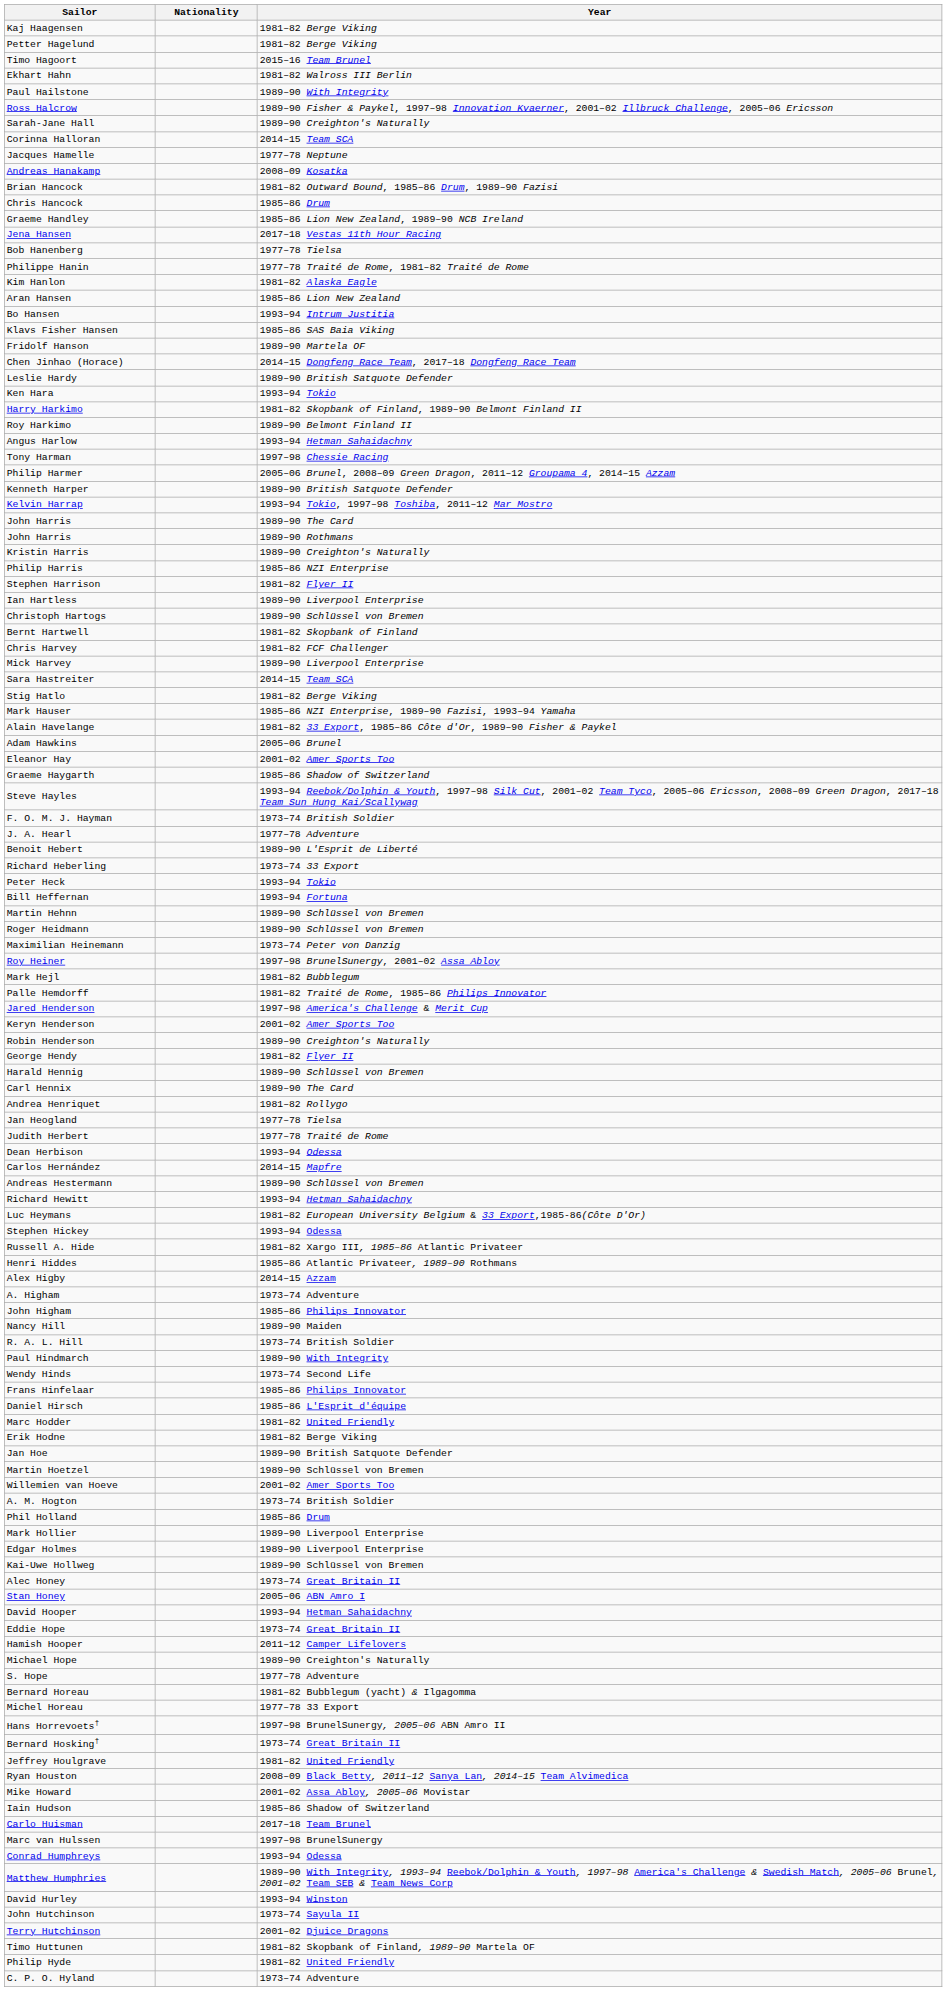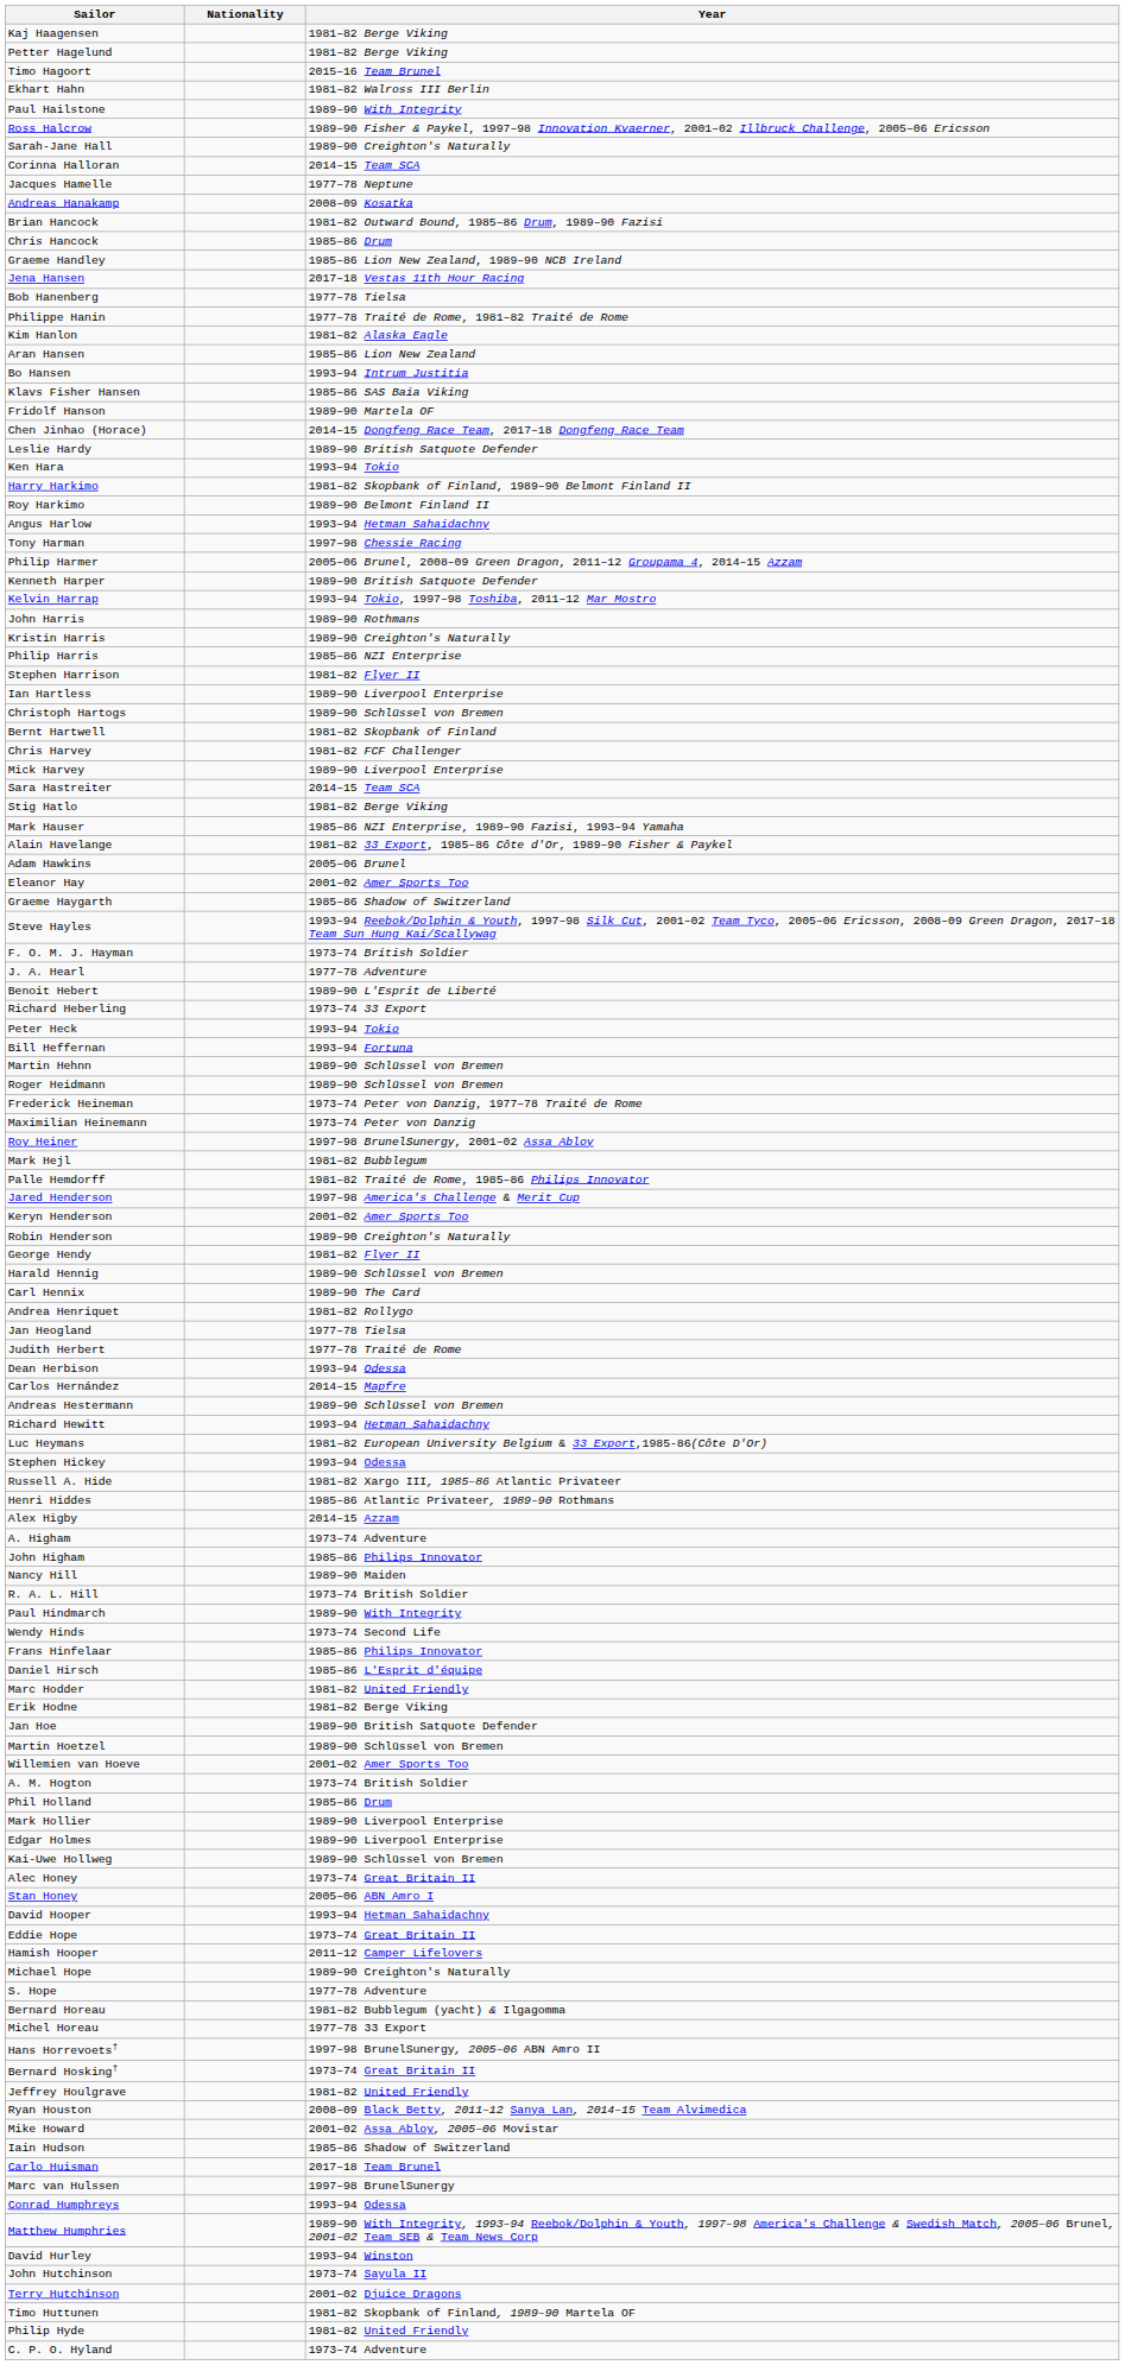 <table class=wikitable>
 <tr>
 <th style="width:15em">Sailor</th>
 <th style="width:10em">Nationality</th>
 <th>Year</th>
 </tr>
 <tr>
 <td>Kaj Haagensen</td>
 <td></td>
 <td>1981–82 <em>Berge Viking</em></td>
 </tr>
 <tr>
 <td>Petter Hagelund</td>
 <td></td>
 <td>1981–82 <em>Berge Viking</em></td>
 </tr>
 <tr>
 <td>Timo Hagoort</td>
 <td></td>
 <td>2015–16 <em><a href='#'>Team Brunel</a></em></td>
 </tr>
 <tr>
 <td>Ekhart Hahn</td>
 <td></td>
 <td>1981–82 <em>Walross III Berlin</em></td>
 </tr>
 <tr>
 <td>Paul Hailstone</td>
 <td></td>
 <td>1989–90 <em><a href='#'>With Integrity</a></em></td>
 </tr>
 <tr>
 <td><a href='#'>Ross Halcrow</a></td>
 <td></td>
 <td>1989–90 <em>Fisher & Paykel</em>, 1997–98 <em><a href='#'>Innovation Kvaerner</a></em>, 2001–02 <em><a href='#'>Illbruck Challenge</a></em>, 2005–06 <em>Ericsson</em></td>
 </tr>
 <tr>
 <td>Sarah-Jane Hall</td>
 <td></td>
 <td>1989–90 <em>Creighton's Naturally</em></td>
 </tr>
 <tr>
 <td>Corinna Halloran</td>
 <td></td>
 <td>2014–15 <em><a href='#'>Team SCA</a></em></td>
 </tr>
 <tr>
 <td>Jacques Hamelle</td>
 <td></td>
 <td>1977–78 <em>Neptune</em></td>
 </tr>
 <tr>
 <td><a href='#'>Andreas Hanakamp</a></td>
 <td></td>
 <td>2008–09 <em><a href='#'>Kosatka</a></em></td>
 </tr>
 <tr>
 <td>Brian Hancock</td>
 <td></td>
 <td>1981–82 <em>Outward Bound</em>, 1985–86 <em><a href='#'>Drum</a></em>, 1989–90 <em>Fazisi</em></td>
 </tr>
 <tr>
 <td>Chris Hancock</td>
 <td></td>
 <td>1985–86 <em><a href='#'>Drum</a></em></td>
 </tr>
 <tr>
 <td>Graeme Handley</td>
 <td></td>
 <td>1985–86 <em>Lion New Zealand</em>, 1989–90 <em>NCB Ireland</em></td>
 </tr>
 <tr>
 <td><a href='#'>Jena Hansen</a></td>
 <td></td>
 <td>2017–18 <em><a href='#'>Vestas 11th Hour Racing</a></em></td>
 </tr>
 <tr>
 <td>Bob Hanenberg</td>
 <td></td>
 <td>1977–78 <em>Tielsa</em></td>
 </tr>
 <tr>
 <td>Philippe Hanin</td>
 <td></td>
 <td>1977–78 <em>Traité de Rome</em>, 1981–82 <em>Traité de Rome</em></td>
 </tr>
 <tr>
 <td>Kim Hanlon</td>
 <td></td>
 <td>1981–82 <em><a href='#'>Alaska Eagle</a></em></td>
 </tr>
 <tr>
 <td>Aran Hansen</td>
 <td></td>
 <td>1985–86 <em>Lion New Zealand</em></td>
 </tr>
 <tr>
 <td>Bo Hansen</td>
 <td></td>
 <td>1993–94 <em><a href='#'>Intrum Justitia</a></em></td>
 </tr>
 <tr>
 <td>Klavs Fisher Hansen</td>
 <td></td>
 <td>1985–86 <em>SAS Baia Viking</em></td>
 </tr>
 <tr>
 <td>Fridolf Hanson</td>
 <td></td>
 <td>1989–90 <em>Martela OF</em></td>
 </tr>
 <tr>
 <td>Chen Jinhao (Horace)</td>
 <td></td>
 <td>2014–15 <em><a href='#'>Dongfeng Race Team</a></em>, 2017–18 <em><a href='#'>Dongfeng Race Team</a></em></td>
 </tr>
 <tr>
 <td>Leslie Hardy</td>
 <td></td>
 <td>1989–90 <em>British Satquote Defender</em></td>
 </tr>
 <tr>
 <td>Ken Hara</td>
 <td></td>
 <td>1993–94 <em><a href='#'>Tokio</a></em></td>
 </tr>
 <tr>
 <td><a href='#'>Harry Harkimo</a></td>
 <td></td>
 <td>1981–82 <em>Skopbank of Finland</em>, 1989–90 <em>Belmont Finland II</em></td>
 </tr>
 <tr>
 <td>Roy Harkimo</td>
 <td></td>
 <td>1989–90 <em>Belmont Finland II</em></td>
 </tr>
 <tr>
 <td>Angus Harlow</td>
 <td></td>
 <td>1993–94 <em><a href='#'>Hetman Sahaidachny</a></em></td>
 </tr>
 <tr>
 <td>Tony Harman</td>
 <td></td>
 <td>1997–98 <em><a href='#'>Chessie Racing</a></em></td>
 </tr>
 <tr>
 <td>Philip Harmer</td>
 <td></td>
 <td>2005–06 <em>Brunel</em>, 2008–09 <em>Green Dragon</em>, 2011–12 <em><a href='#'>Groupama 4</a></em>, 2014–15 <em><a href='#'>Azzam</a></em></td>
 </tr>
 <tr>
 <td>Kenneth Harper</td>
 <td></td>
 <td>1989–90 <em>British Satquote Defender</em></td>
 </tr>
 <tr>
 <td><a href='#'>Kelvin Harrap</a></td>
 <td></td>
 <td>1993–94 <em><a href='#'>Tokio</a></em>, 1997–98 <em><a href='#'>Toshiba</a></em>, 2011–12 <em><a href='#'>Mar Mostro</a></em></td>
 </tr>
 <tr>
 <td>John Harris</td>
 <td></td>
-<td>1989–90 <em>The Card</em></td>
-</tr>
-<tr>
-<td>John Harris</td>
-<td></td>
 <td>1989–90 <em>Rothmans</em></td>
 </tr>
 <tr>
 <td>Kristin Harris</td>
 <td></td>
 <td>1989–90 <em>Creighton's Naturally</em></td>
 </tr>
 <tr>
 <td>Philip Harris</td>
 <td></td>
 <td>1985–86 <em>NZI Enterprise</em></td>
 </tr>
 <tr>
 <td>Stephen Harrison</td>
 <td></td>
 <td>1981–82 <em><a href='#'>Flyer II</a></em></td>
 </tr>
 <tr>
 <td>Ian Hartless</td>
 <td></td>
 <td>1989–90 <em>Liverpool Enterprise</em></td>
 </tr>
 <tr>
 <td>Christoph Hartogs</td>
 <td></td>
 <td>1989–90 <em>Schlüssel von Bremen</em></td>
 </tr>
 <tr>
 <td>Bernt Hartwell</td>
 <td></td>
 <td>1981–82 <em>Skopbank of Finland</em></td>
 </tr>
 <tr>
 <td>Chris Harvey</td>
 <td></td>
 <td>1981–82 <em>FCF Challenger</em></td>
 </tr>
 <tr>
 <td>Mick Harvey</td>
 <td></td>
 <td>1989–90 <em>Liverpool Enterprise</em></td>
 </tr>
 <tr>
 <td>Sara Hastreiter</td>
 <td></td>
 <td>2014–15 <em><a href='#'>Team SCA</a></em></td>
 </tr>
 <tr>
 <td>Stig Hatlo</td>
 <td></td>
 <td>1981–82 <em>Berge Viking</em></td>
 </tr>
 <tr>
 <td>Mark Hauser</td>
 <td></td>
 <td>1985–86 <em>NZI Enterprise</em>, 1989–90 <em>Fazisi</em>, 1993–94 <em>Yamaha</em></td>
 </tr>
 <tr>
 <td>Alain Havelange</td>
 <td></td>
 <td>1981–82 <em><a href='#'>33 Export</a></em>, 1985–86 <em>Côte d'Or</em>, 1989–90 <em>Fisher & Paykel</em></td>
 </tr>
 <tr>
 <td>Adam Hawkins</td>
 <td></td>
 <td>2005–06 <em>Brunel</em></td>
 </tr>
 <tr>
 <td>Eleanor Hay</td>
 <td></td>
 <td>2001–02 <em><a href='#'>Amer Sports Too</a></em></td>
 </tr>
 <tr>
 <td>Graeme Haygarth</td>
 <td></td>
 <td>1985–86 <em>Shadow of Switzerland</em></td>
 </tr>
 <tr>
 <td>Steve Hayles</td>
 <td></td>
 <td>1993–94 <em><a href='#'>Reebok/Dolphin & Youth</a></em>, 1997–98 <em><a href='#'>Silk Cut</a></em>, 2001–02 <em><a href='#'>Team Tyco</a></em>, 2005–06 <em>Ericsson</em>, 2008–09 <em>Green Dragon</em>, 2017–18 <em><a href='#'>Team Sun Hung Kai/Scallywag</a></em></td>
 </tr>
 <tr>
 <td>F. O. M. J. Hayman</td>
 <td></td>
 <td>1973–74 <em>British Soldier</em></td>
 </tr>
 <tr>
 <td>J. A. Hearl</td>
 <td></td>
 <td>1977–78 <em>Adventure</em></td>
 </tr>
 <tr>
 <td>Benoit Hebert</td>
 <td></td>
 <td>1989–90 <em>L'Esprit de Liberté</em></td>
 </tr>
 <tr>
 <td>Richard Heberling</td>
 <td></td>
 <td>1973–74 <em>33 Export</em></td>
 </tr>
 <tr>
 <td>Peter Heck</td>
 <td></td>
 <td>1993–94 <em><a href='#'>Tokio</a></em></td>
 </tr>
 <tr>
 <td>Bill Heffernan</td>
 <td></td>
 <td>1993–94 <em><a href='#'>Fortuna</a></em></td>
 </tr>
 <tr>
 <td>Martin Hehnn</td>
 <td></td>
 <td>1989–90 <em>Schlüssel von Bremen</em></td>
 </tr>
 <tr>
 <td>Roger Heidmann</td>
 <td></td>
 <td>1989–90 <em>Schlüssel von Bremen</em></td>
+</tr>
+<tr>
+<td>Frederick Heineman</td>
+<td></td>
+<td>1973–74 <em>Peter von Danzig</em>, 1977–78 <em>Traité de Rome</em></td>
 </tr>
 <tr>
 <td>Maximilian Heinemann</td>
 <td></td>
 <td>1973–74 <em>Peter von Danzig</em></td>
 </tr>
 <tr>
 <td><a href='#'>Roy Heiner</a></td>
 <td></td>
 <td>1997–98 <em>BrunelSunergy</em>, 2001–02 <em><a href='#'>Assa Abloy</a></em></td>
 </tr>
 <tr>
 <td>Mark Hejl</td>
 <td></td>
 <td>1981–82 <em>Bubblegum</em></td>
 </tr>
 <tr>
 <td>Palle Hemdorff</td>
 <td></td>
 <td>1981–82 <em>Traité de Rome</em>, 1985–86 <em><a href='#'>Philips Innovator</a></em></td>
 </tr>
 <tr>
 <td><a href='#'>Jared Henderson</a></td>
 <td></td>
 <td>1997–98 <em><a href='#'>America's Challenge</a></em> & <em><a href='#'>Merit Cup</a></em></td>
 </tr>
 <tr>
 <td>Keryn Henderson</td>
 <td></td>
 <td>2001–02 <em><a href='#'>Amer Sports Too</a></em></td>
 </tr>
 <tr>
 <td>Robin Henderson</td>
 <td></td>
 <td>1989–90 <em>Creighton's Naturally</em></td>
 </tr>
 <tr>
 <td>George Hendy</td>
 <td></td>
 <td>1981–82 <em><a href='#'>Flyer II</a></em></td>
 </tr>
 <tr>
 <td>Harald Hennig</td>
 <td></td>
 <td>1989–90 <em>Schlüssel von Bremen</em></td>
 </tr>
 <tr>
 <td>Carl Hennix</td>
 <td></td>
 <td>1989–90 <em>The Card</em></td>
 </tr>
 <tr>
 <td>Andrea Henriquet</td>
 <td></td>
 <td>1981–82 <em>Rollygo</em></td>
 </tr>
 <tr>
 <td>Jan Heogland</td>
 <td></td>
 <td>1977–78 <em>Tielsa</em></td>
 </tr>
 <tr>
 <td>Judith Herbert</td>
 <td></td>
 <td>1977–78 <em>Traité de Rome</em></td>
 </tr>
 <tr>
 <td>Dean Herbison</td>
 <td></td>
 <td>1993–94 <em><a href='#'>Odessa</a></em></td>
 </tr>
 <tr>
 <td>Carlos Hernández</td>
 <td></td>
 <td>2014–15 <em><a href='#'>Mapfre</a></em></td>
 </tr>
 <tr>
 <td>Andreas Hestermann</td>
 <td></td>
 <td>1989–90 <em>Schlüssel von Bremen</em></td>
 </tr>
 <tr>
 <td>Richard Hewitt</td>
 <td></td>
 <td>1993–94 <em><a href='#'>Hetman Sahaidachny</a></em></td>
 </tr>
 <tr>
 <td>Luc Heymans</td>
 <td></td>
 <td>1981–82 <em>European University Belgium</em> & <em><a href='#'>33 Export</a></em>,1985-86<em>(Côte D'Or)<br></td>
 </tr>
 <tr>
 <td>Stephen Hickey</td>
 <td></td>
 <td>1993–94 </em><a href='#'>Odessa</a><em></td>
 </tr>
 <tr>
 <td>Russell A. Hide</td>
 <td></td>
 <td>1981–82 </em>Xargo III<em>, 1985–86 </em>Atlantic Privateer<em></td>
 </tr>
 <tr>
 <td>Henri Hiddes</td>
 <td></td>
 <td>1985–86 </em>Atlantic Privateer<em>, 1989–90 </em>Rothmans<em></td>
 </tr>
 <tr>
 <td>Alex Higby</td>
 <td></td>
 <td>2014–15 </em><a href='#'>Azzam</a><em></td>
 </tr>
 <tr>
 <td>A. Higham</td>
 <td></td>
 <td>1973–74 </em>Adventure<em></td>
 </tr>
 <tr>
 <td>John Higham</td>
 <td></td>
 <td>1985–86 </em><a href='#'>Philips Innovator</a><em></td>
 </tr>
 <tr>
 <td>Nancy Hill</td>
 <td></td>
 <td>1989–90 </em>Maiden<em></td>
 </tr>
 <tr>
 <td>R. A. L. Hill</td>
 <td></td>
 <td>1973–74 </em>British Soldier<em></td>
 </tr>
 <tr>
 <td>Paul Hindmarch</td>
 <td></td>
 <td>1989–90 </em><a href='#'>With Integrity</a><em></td>
 </tr>
 <tr>
 <td>Wendy Hinds</td>
 <td></td>
 <td>1973–74 </em>Second Life<em></td>
 </tr>
 <tr>
 <td>Frans Hinfelaar</td>
 <td></td>
 <td>1985–86 </em><a href='#'>Philips Innovator</a><em></td>
 </tr>
 <tr>
 <td>Daniel Hirsch</td>
 <td></td>
 <td>1985–86 </em><a href='#'>L'Esprit d'équipe</a><em></td>
 </tr>
 <tr>
 <td>Marc Hodder</td>
 <td></td>
 <td>1981–82 </em><a href='#'>United Friendly</a><em></td>
 </tr>
 <tr>
 <td>Erik Hodne</td>
 <td></td>
 <td>1981–82 </em>Berge Viking<em></td>
 </tr>
 <tr>
 <td>Jan Hoe</td>
 <td></td>
 <td>1989–90 </em>British Satquote Defender<em></td>
 </tr>
 <tr>
 <td>Martin Hoetzel</td>
 <td></td>
 <td>1989–90 </em>Schlüssel von Bremen<em></td>
 </tr>
 <tr>
 <td>Willemien van Hoeve</td>
 <td></td>
 <td>2001–02 </em><a href='#'>Amer Sports Too</a><em></td>
 </tr>
 <tr>
 <td>A. M. Hogton</td>
 <td></td>
 <td>1973–74 </em>British Soldier<em></td>
 </tr>
 <tr>
 <td>Phil Holland</td>
 <td></td>
 <td>1985–86 </em><a href='#'>Drum</a><em></td>
 </tr>
 <tr>
 <td>Mark Hollier</td>
 <td></td>
 <td>1989–90 </em>Liverpool Enterprise<em></td>
 </tr>
 <tr>
 <td>Edgar Holmes</td>
 <td></td>
 <td>1989–90 </em>Liverpool Enterprise<em></td>
 </tr>
 <tr>
 <td>Kai-Uwe Hollweg</td>
 <td></td>
 <td>1989–90 </em>Schlüssel von Bremen<em></td>
 </tr>
 <tr>
 <td>Alec Honey</td>
 <td></td>
 <td>1973–74 </em><a href='#'>Great Britain II</a><em></td>
 </tr>
 <tr>
 <td><a href='#'>Stan Honey</a></td>
 <td></td>
 <td>2005–06 </em><a href='#'>ABN Amro I</a><em></td>
 </tr>
 <tr>
 <td>David Hooper</td>
 <td></td>
 <td>1993–94 </em><a href='#'>Hetman Sahaidachny</a><em></td>
 </tr>
 <tr>
 <td>Eddie Hope</td>
 <td></td>
 <td>1973–74 </em><a href='#'>Great Britain II</a><em></td>
 </tr>
 <tr>
 <td>Hamish Hooper</td>
 <td></td>
 <td>2011–12 </em><a href='#'>Camper Lifelovers</a><em></td>
 </tr>
 <tr>
 <td>Michael Hope</td>
 <td></td>
 <td>1989–90 </em>Creighton's Naturally<em></td>
 </tr>
 <tr>
 <td>S. Hope</td>
 <td></td>
 <td>1977–78 </em>Adventure<em></td>
 </tr>
 <tr>
 <td>Bernard Horeau</td>
 <td></td>
 <td>1981–82 </em> Bubblegum (yacht)<em> & </em>Ilgagomma<em></td>
 </tr>
 <tr>
 <td>Michel Horeau</td>
 <td></td>
 <td>1977–78 </em>33 Export<em></td>
 </tr>
 <tr>
 <td>Hans Horrevoets<sup>†</sup></td>
 <td></td>
 <td>1997–98 </em>BrunelSunergy<em>, 2005–06 </em>ABN Amro II<em></td>
 </tr>
 <tr>
 <td>Bernard Hosking<sup>†</sup></td>
 <td></td>
 <td>1973–74 </em><a href='#'>Great Britain II</a><em></td>
 </tr>
 <tr>
 <td>Jeffrey Houlgrave</td>
 <td></td>
 <td>1981–82 </em><a href='#'>United Friendly</a><em></td>
 </tr>
 <tr>
 <td>Ryan Houston</td>
 <td></td>
 <td>2008–09 </em><a href='#'>Black Betty</a><em>, 2011–12 </em><a href='#'>Sanya Lan</a><em>, 2014–15 </em><a href='#'>Team Alvimedica</a><em></td>
 </tr>
 <tr>
 <td>Mike Howard</td>
 <td></td>
 <td>2001–02 </em><a href='#'>Assa Abloy</a><em>, 2005–06 </em>Movistar<em></td>
 </tr>
 <tr>
 <td>Iain Hudson</td>
 <td></td>
 <td>1985–86 </em>Shadow of Switzerland<em></td>
 </tr>
 <tr>
 <td><a href='#'>Carlo Huisman</a></td>
 <td></td>
 <td>2017–18 </em><a href='#'>Team Brunel</a><em></td>
 </tr>
 <tr>
 <td>Marc van Hulssen</td>
 <td></td>
 <td>1997–98 </em>BrunelSunergy<em></td>
 </tr>
 <tr>
 <td><a href='#'>Conrad Humphreys</a></td>
 <td></td>
 <td>1993–94 </em><a href='#'>Odessa</a><em></td>
 </tr>
 <tr>
 <td><a href='#'>Matthew Humphries</a></td>
 <td></td>
 <td>1989–90 </em><a href='#'>With Integrity</a><em>, 1993–94 </em><a href='#'>Reebok/Dolphin & Youth</a><em>, 1997–98 </em><a href='#'>America's Challenge</a><em> & </em><a href='#'>Swedish Match</a><em>, 2005–06 </em>Brunel<em>, 2001–02 </em><a href='#'>Team SEB</a><em> & </em><a href='#'>Team News Corp</a><em></td>
 </tr>
 <tr>
 <td>David Hurley</td>
 <td></td>
 <td>1993–94 </em><a href='#'>Winston</a><em></td>
 </tr>
 <tr>
 <td>John Hutchinson</td>
 <td></td>
 <td>1973–74 </em><a href='#'>Sayula II</a><em></td>
 </tr>
 <tr>
 <td><a href='#'>Terry Hutchinson</a></td>
 <td></td>
 <td>2001–02 </em><a href='#'>Djuice Dragons</a><em></td>
 </tr>
 <tr>
 <td>Timo Huttunen</td>
 <td></td>
 <td>1981–82 </em>Skopbank of Finland<em>, 1989–90 </em>Martela OF<em></td>
 </tr>
 <tr>
 <td>Philip Hyde</td>
 <td></td>
 <td>1981–82 </em><a href='#'>United Friendly</a><em></td>
 </tr>
 <tr>
 <td>C. P. O. Hyland</td>
 <td></td>
 <td>1973–74 </em>Adventure<em></td>
 </tr>
 </table>
